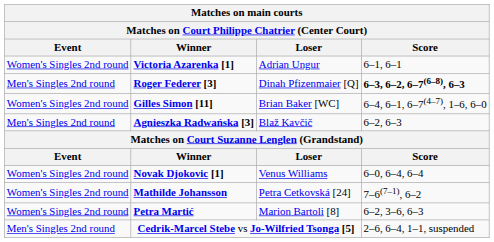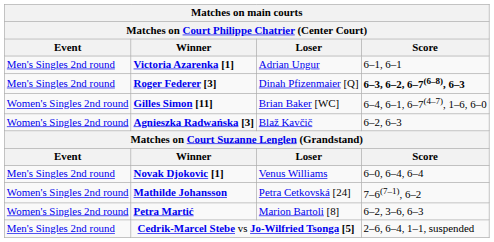 <table class="wikitable">
 <tr>
 <th colspan=4 style=white-space:nowrap>Matches on main courts</th>
 </tr>
 <tr>
 <th colspan=4>Matches on <a href='#'>Court Philippe Chatrier</a> (Center Court)</th>
 </tr>
 <tr>
 <th>Event</th>
 <th>Winner</th>
 <th>Loser</th>
 <th>Score</th>
 </tr>
 <tr>
-<td><a href='#'>Women's Singles 2nd round</a></td>
+<td><a href='#'>Men's Singles 2nd round</a></td>
 <td> <strong><a href='#'>Victoria Azarenka</a> [1]</strong></td>
 <td> <a href='#'>Adrian Ungur</a></td>
 <td>6–1, 6–1</td>
 </tr>
 <tr>
 <td><a href='#'>Men's Singles 2nd round</a></td>
 <td> <strong><a href='#'>Roger Federer</a> [3]</strong></td>
 <td> <a href='#'>Dinah Pfizenmaier</a> [Q]</td>
 <td><strong>6–3, 6–2, 6–7<sup>(6–8)</sup>, 6–3</strong></td>
 </tr>
 <tr>
 <td><a href='#'>Women's Singles 2nd round</a></td>
 <td> <strong><a href='#'>Gilles Simon</a> [11]</strong></td>
 <td> <a href='#'>Brian Baker</a> [WC]</td>
 <td>6–4, 6–1, 6–7<sup>(4–7)</sup>, 1–6, 6–0</td>
 </tr>
 <tr>
-<td><a href='#'>Men's Singles 2nd round</a></td>
+<td><a href='#'>Women's Singles 2nd round</a></td>
 <td> <strong><a href='#'>Agnieszka Radwańska</a> [3]</strong></td>
 <td> <a href='#'>Blaž Kavčič</a></td>
 <td>6–2, 6–3</td>
 </tr>
 <tr>
 <th colspan=4>Matches on <a href='#'>Court Suzanne Lenglen</a> (Grandstand)</th>
 </tr>
 <tr>
 <th>Event</th>
 <th>Winner</th>
 <th>Loser</th>
 <th>Score</th>
 </tr>
 <tr>
-<td><a href='#'>Women's Singles 2nd round</a></td>
+<td><a href='#'>Men's Singles 2nd round</a></td>
 <td> <strong><a href='#'>Novak Djokovic</a> [1]</strong></td>
 <td> <a href='#'>Venus Williams</a></td>
 <td>6–0, 6–4, 6–4</td>
 </tr>
 <tr>
 <td><a href='#'>Women's Singles 2nd round</a></td>
 <td> <strong><a href='#'>Mathilde Johansson</a></strong></td>
 <td> <a href='#'>Petra Cetkovská</a> [24]</td>
 <td>7–6<sup>(7–1)</sup>, 6–2</td>
 </tr>
 <tr>
 <td><a href='#'>Women's Singles 2nd round</a></td>
 <td> <strong><a href='#'>Petra Martić</a></strong></td>
 <td> <a href='#'>Marion Bartoli</a> [8]</td>
 <td>6–2, 3–6, 6–3</td>
 </tr>
 <tr>
 <td><a href='#'>Men's Singles 2nd round</a></td>
 <td align="center" colspan="2"> <strong><a href='#'>Cedrik-Marcel Stebe</a></strong> vs  <strong><a href='#'>Jo-Wilfried Tsonga</a> [5]</strong></td>
 <td>2–6, 6–4, 1–1, suspended</td>
 </tr>
 </table>
